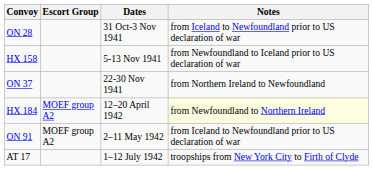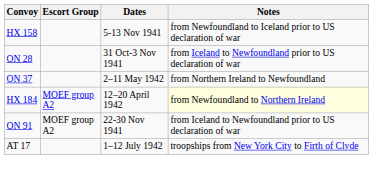 <table class="wikitable">
 <tr>
 <th>Convoy</th>
 <th>Escort Group</th>
 <th>Dates</th>
 <th>Notes</th>
 </tr>
 <tr>
+<td><a href='#'>HX 158</a></td>
+<td></td>
+<td>5-13 Nov 1941</td>
+<td>from Newfoundland to Iceland prior to US declaration of war</td>
+</tr>
+<tr>
 <td><a href='#'>ON 28</a></td>
 <td></td>
 <td>31 Oct-3 Nov 1941</td>
 <td>from <a href='#'>Iceland</a> to <a href='#'>Newfoundland</a> prior to US declaration of war</td>
 </tr>
 <tr>
-<td><a href='#'>HX 158</a></td>
-<td></td>
-<td>5-13 Nov 1941</td>
-<td>from Newfoundland to Iceland prior to US declaration of war</td>
-</tr>
-<tr>
 <td><a href='#'>ON 37</a></td>
 <td></td>
-<td>22-30 Nov 1941</td>
+<td>2–11 May 1942</td>
 <td>from Northern Ireland to Newfoundland</td>
 </tr>
 <tr>
 <td><a href='#'>HX 184</a></td>
 <td><a href='#'>MOEF group A2</a></td>
 <td>12–20 April 1942</td>
 <td style="background: lightyellow;">from Newfoundland to <a href='#'>Northern Ireland</a></td>
 </tr>
 <tr>
 <td><a href='#'>ON 91</a></td>
 <td>MOEF group A2</td>
-<td>2–11 May 1942</td>
+<td>22-30 Nov 1941</td>
 <td>from Iceland to Newfoundland prior to US declaration of war</td>
 </tr>
 <tr>
 <td>AT 17</td>
 <td></td>
 <td>1–12 July 1942</td>
 <td>troopships from <a href='#'>New York City</a> to <a href='#'>Firth of Clyde</a></td>
 </tr>
 </table>
